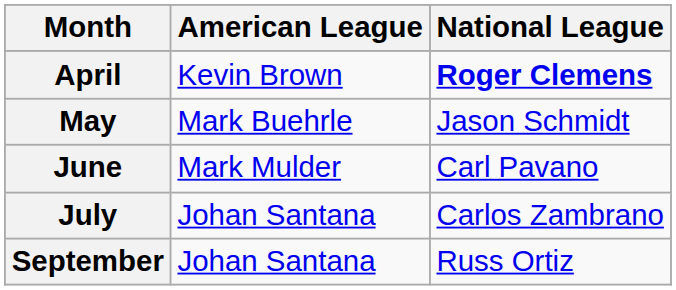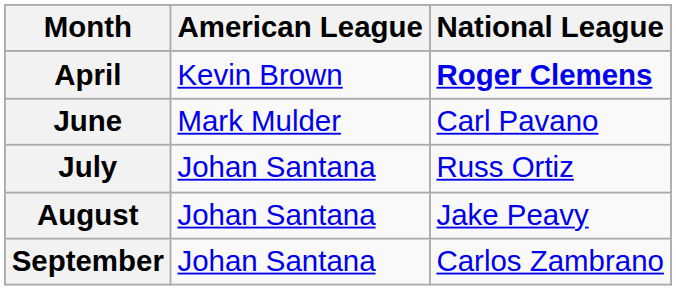 <table class="wikitable">
 <tr>
 <th>Month</th>
 <th>American League</th>
 <th>National League</th>
 </tr>
 <tr>
 <th>April</th>
 <td><a href='#'>Kevin Brown</a></td>
 <td><strong><a href='#'>Roger Clemens</a></strong></td>
 </tr>
 <tr>
-<th>May</th>
-<td><a href='#'>Mark Buehrle</a></td>
-<td><a href='#'>Jason Schmidt</a></td>
-</tr>
-<tr>
 <th>June</th>
 <td><a href='#'>Mark Mulder</a></td>
 <td><a href='#'>Carl Pavano</a></td>
 </tr>
 <tr>
 <th>July</th>
 <td><a href='#'>Johan Santana</a></td>
-<td><a href='#'>Carlos Zambrano</a></td>
+<td><a href='#'>Russ Ortiz</a></td>
+</tr>
+<tr>
+<th>August</th>
+<td><a href='#'>Johan Santana</a></td>
+<td><a href='#'>Jake Peavy</a></td>
 </tr>
 <tr>
 <th>September</th>
 <td><a href='#'>Johan Santana</a></td>
-<td><a href='#'>Russ Ortiz</a></td>
+<td><a href='#'>Carlos Zambrano</a></td>
 </tr>
 </table>
